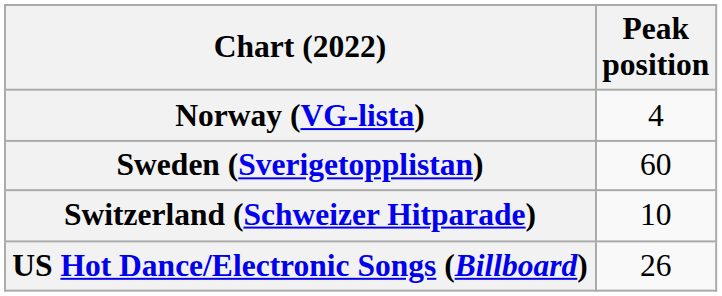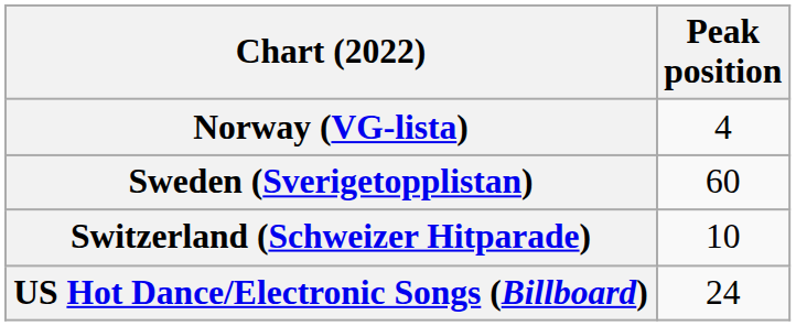 <table class="wikitable sortable plainrowheaders" style="text-align:center;">
 <tr>
 <th>Chart (2022)</th>
 <th>Peak<br>position</th>
 </tr>
 <tr>
 <th scope="row">Norway (<a href='#'>VG-lista</a>)</th>
 <td>4</td>
 </tr>
 <tr>
 <th scope="row">Sweden (<a href='#'>Sverigetopplistan</a>)</th>
 <td>60</td>
 </tr>
 <tr>
 <th scope="row">Switzerland (<a href='#'>Schweizer Hitparade</a>)</th>
 <td>10</td>
 </tr>
 <tr>
 <th scope="row">US <a href='#'>Hot Dance/Electronic Songs</a> (<em><a href='#'>Billboard</a></em>)</th>
-<td>26</td>
+<td>24</td>
 </tr>
 </table>
